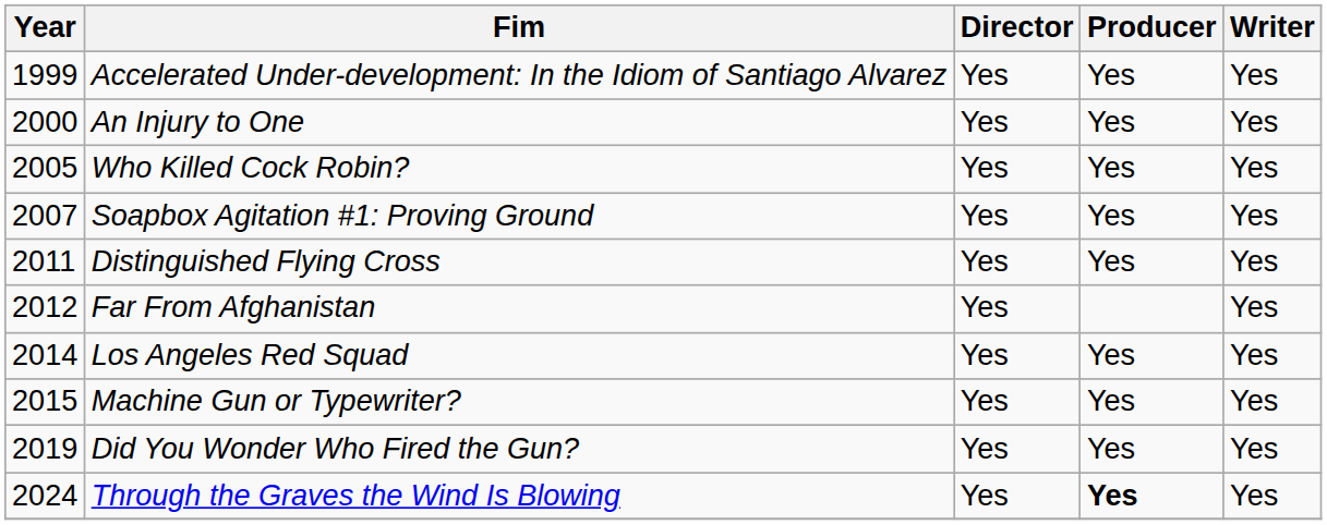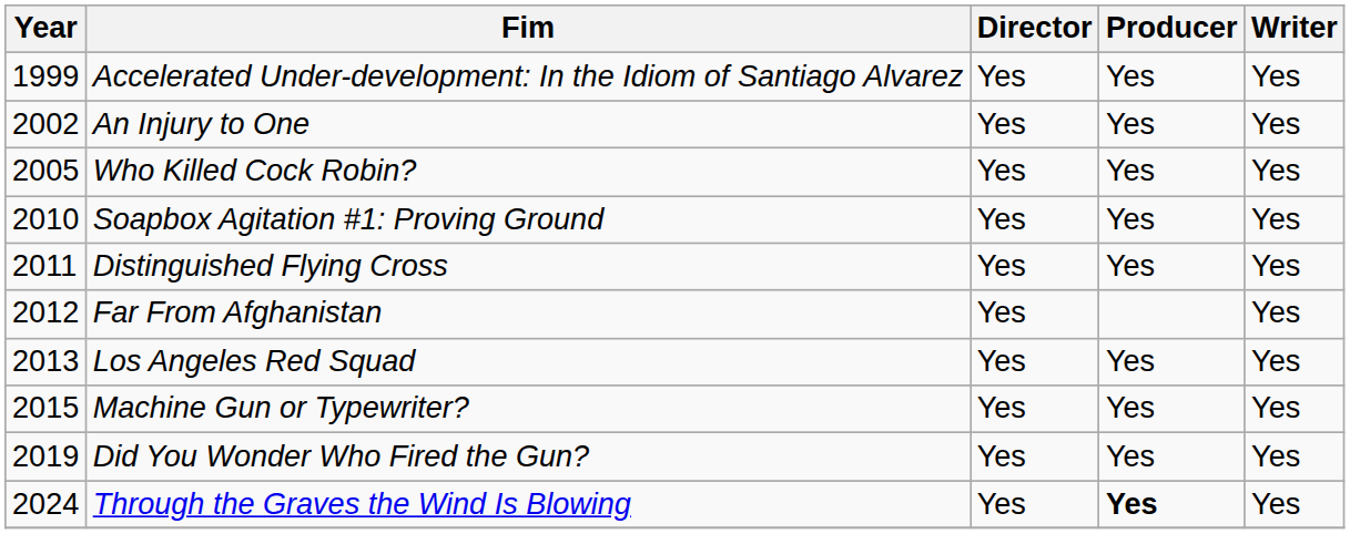 <table class="wikitable sortable">
 <tr>
 <th>Year</th>
 <th>Fim</th>
 <th>Director</th>
 <th>Producer</th>
 <th>Writer</th>
 </tr>
 <tr>
 <td>1999</td>
 <td><em>Accelerated Under-development: In the Idiom of Santiago Alvarez</em></td>
 <td>Yes</td>
 <td>Yes</td>
 <td>Yes</td>
 </tr>
 <tr>
-<td>2000</td>
+<td>2002</td>
 <td><em>An Injury to One</em></td>
 <td>Yes</td>
 <td>Yes</td>
 <td>Yes</td>
 </tr>
 <tr>
 <td>2005</td>
 <td><em>Who Killed Cock Robin?</em></td>
 <td>Yes</td>
 <td>Yes</td>
 <td>Yes</td>
 </tr>
 <tr>
-<td>2007</td>
+<td>2010</td>
 <td><em>Soapbox Agitation #1: Proving Ground</em></td>
 <td>Yes</td>
 <td>Yes</td>
 <td>Yes</td>
 </tr>
 <tr>
 <td>2011</td>
 <td><em>Distinguished Flying Cross</em></td>
 <td>Yes</td>
 <td>Yes</td>
 <td>Yes</td>
 </tr>
 <tr>
 <td>2012</td>
 <td><em>Far From Afghanistan</em></td>
 <td>Yes</td>
 <td></td>
 <td>Yes</td>
 </tr>
 <tr>
-<td>2014</td>
+<td>2013</td>
 <td><em>Los Angeles Red Squad</em></td>
 <td>Yes</td>
 <td>Yes</td>
 <td>Yes</td>
 </tr>
 <tr>
 <td>2015</td>
 <td><em>Machine Gun or Typewriter?</em></td>
 <td>Yes</td>
 <td>Yes</td>
 <td>Yes</td>
 </tr>
 <tr>
 <td>2019</td>
 <td><em>Did You Wonder Who Fired the Gun?</em></td>
 <td>Yes</td>
 <td>Yes</td>
 <td>Yes</td>
 </tr>
 <tr>
 <td>2024</td>
 <td><em><a href='#'>Through the Graves the Wind Is Blowing</a></em></td>
 <td>Yes</td>
 <td><strong>Yes</strong></td>
 <td>Yes</td>
 </tr>
 <tr>
 </tr>
 </table>
